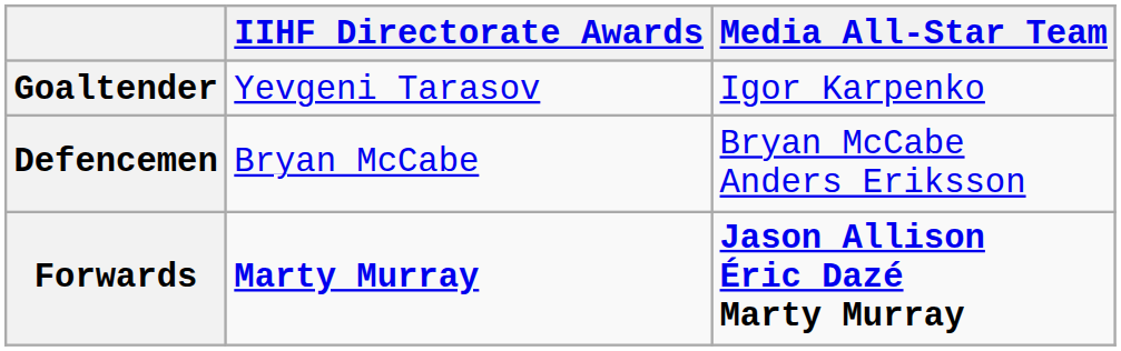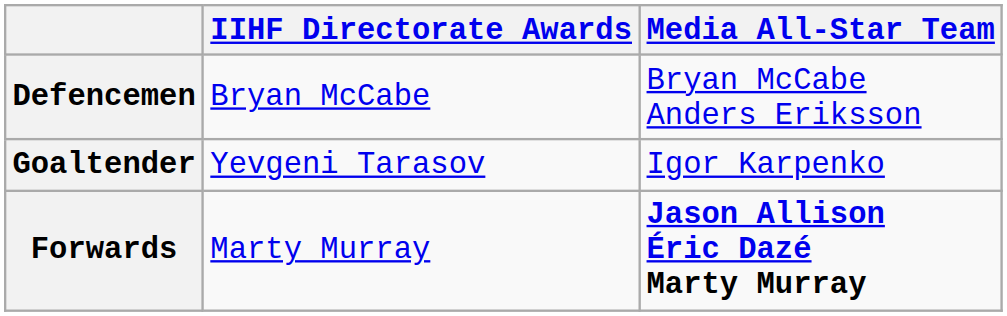 <table class="wikitable">
 <tr>
 <th></th>
 <th><a href='#'>IIHF Directorate Awards</a></th>
 <th><a href='#'>Media All-Star Team</a></th>
 </tr>
 <tr>
+<th>Defencemen</th>
+<td> <a href='#'>Bryan McCabe</a></td>
+<td> <a href='#'>Bryan McCabe</a><br> <a href='#'>Anders Eriksson</a></td>
+</tr>
+<tr>
 <th>Goaltender</th>
 <td> <a href='#'>Yevgeni Tarasov</a></td>
 <td> <a href='#'>Igor Karpenko</a></td>
 </tr>
 <tr>
-<th>Defencemen</th>
-<td> <a href='#'>Bryan McCabe</a></td>
-<td> <a href='#'>Bryan McCabe</a><br> <a href='#'>Anders Eriksson</a></td>
-</tr>
-<tr>
 <th>Forwards</th>
-<td><strong> <a href='#'>Marty Murray</a></strong></td>
+<td> <a href='#'>Marty Murray</a></td>
 <td><strong> <a href='#'>Jason Allison</a><br> <a href='#'>Éric Dazé</a><br> Marty Murray</strong></td>
 </tr>
 </table>
